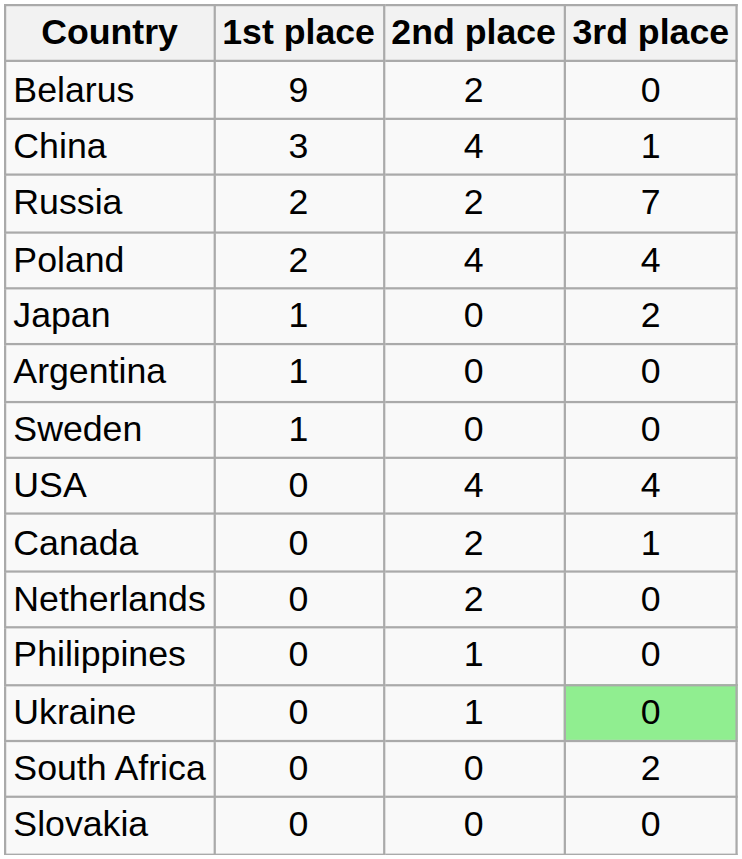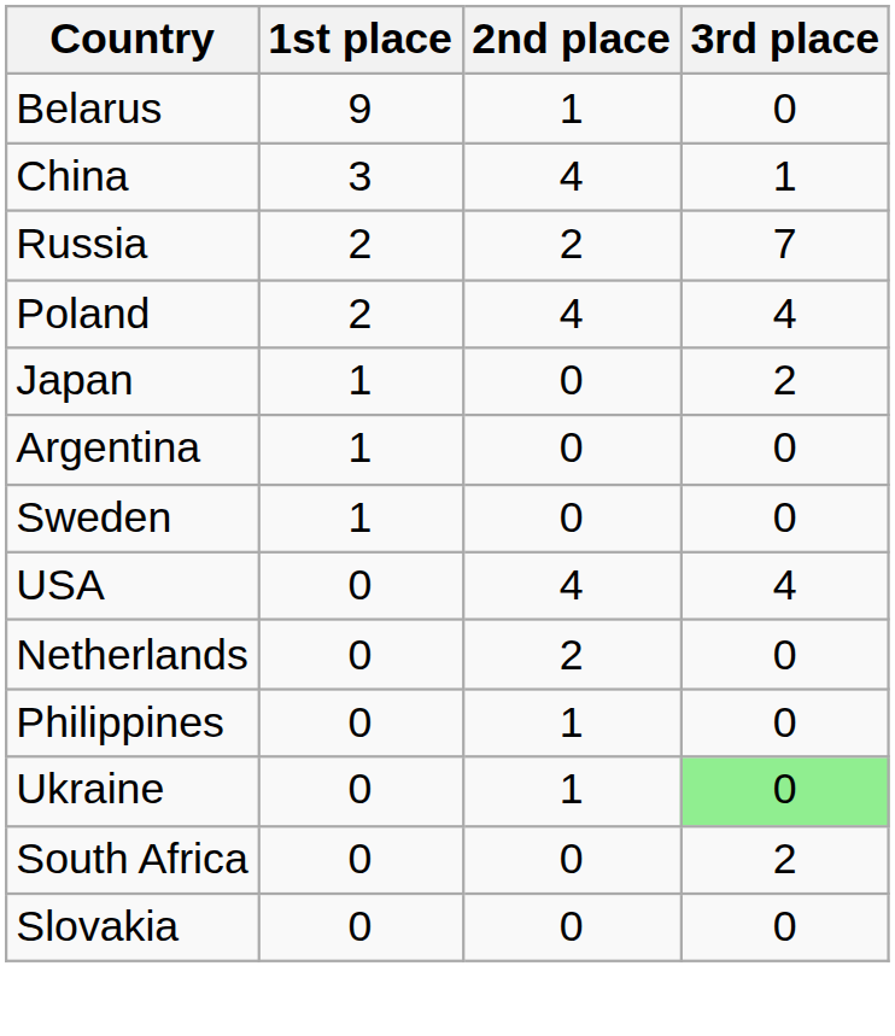 <table class="wikitable sortable" style="text-align:left">
 <tr>
 <th>Country</th>
 <th style="text-align:center">1st place</th>
 <th style="text-align:center">2nd place</th>
 <th style="text-align:center">3rd place</th>
 </tr>
 <tr>
 <td> Belarus</td>
 <td style="text-align:center">9</td>
-<td style="text-align:center">2</td>
+<td style="text-align:center">1</td>
 <td style="text-align:center">0</td>
 </tr>
 <tr>
 <td> China</td>
 <td style="text-align:center">3</td>
 <td style="text-align:center">4</td>
 <td style="text-align:center">1</td>
 </tr>
 <tr>
 <td> Russia</td>
 <td style="text-align:center">2</td>
 <td style="text-align:center">2</td>
 <td style="text-align:center">7</td>
 </tr>
 <tr>
 <td> Poland</td>
 <td style="text-align:center">2</td>
 <td style="text-align:center">4</td>
 <td style="text-align:center">4</td>
 </tr>
 <tr>
 <td> Japan</td>
 <td style="text-align:center">1</td>
 <td style="text-align:center">0</td>
 <td style="text-align:center">2</td>
 </tr>
 <tr>
 <td> Argentina</td>
 <td style="text-align:center">1</td>
 <td style="text-align:center">0</td>
 <td style="text-align:center">0</td>
 </tr>
 <tr>
 <td> Sweden</td>
 <td style="text-align:center">1</td>
 <td style="text-align:center">0</td>
 <td style="text-align:center">0</td>
 </tr>
 <tr>
 <td> USA</td>
 <td style="text-align:center">0</td>
 <td style="text-align:center">4</td>
 <td style="text-align:center">4</td>
 </tr>
 <tr>
-<td> Canada</td>
-<td style="text-align:center">0</td>
-<td style="text-align:center">2</td>
-<td style="text-align:center">1</td>
-</tr>
-<tr>
 <td> Netherlands</td>
 <td style="text-align:center">0</td>
 <td style="text-align:center">2</td>
 <td style="text-align:center">0</td>
 </tr>
 <tr>
 <td> Philippines</td>
 <td style="text-align:center">0</td>
 <td style="text-align:center">1</td>
 <td style="text-align:center">0</td>
 </tr>
 <tr>
 <td> Ukraine</td>
 <td style="text-align:center">0</td>
 <td style="text-align:center">1</td>
 <td style="background: lightgreen; text-align:center">0</td>
 </tr>
 <tr>
 <td> South Africa</td>
 <td style="text-align:center">0</td>
 <td style="text-align:center">0</td>
 <td style="text-align:center">2</td>
 </tr>
 <tr>
 <td> Slovakia</td>
 <td style="text-align:center">0</td>
 <td style="text-align:center">0</td>
 <td style="text-align:center">0</td>
 </tr>
 </table>
